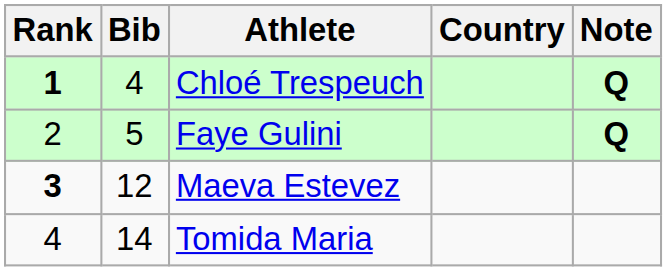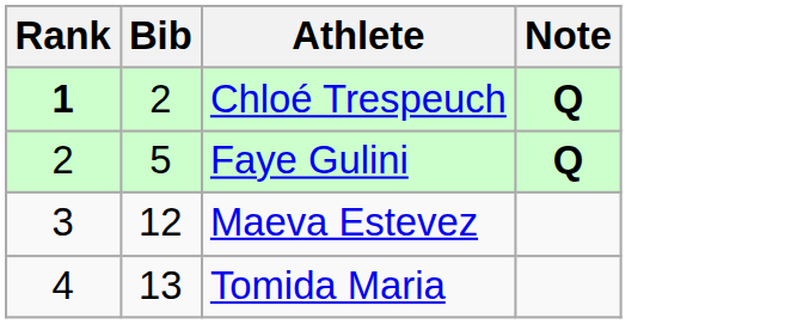 <table class="wikitable" style="text-align:center">
 <tr>
 <th>Rank</th>
 <th>Bib</th>
 <th>Athlete</th>
-<th>Country</th>
 <th>Note</th>
 </tr>
 <tr bgcolor=ccffcc>
 <td><strong>1</strong></td>
-<td>4</td>
+<td>2</td>
 <td align=left><a href='#'>Chloé Trespeuch</a></td>
-<td align=left></td>
 <td><strong>Q</strong></td>
 </tr>
 <tr bgcolor=ccffcc>
 <td>2</td>
 <td>5</td>
 <td align=left><a href='#'>Faye Gulini</a></td>
-<td align=left></td>
 <td><strong>Q</strong></td>
 </tr>
 <tr>
-<td><strong>3</strong></td>
+<td>3</td>
 <td>12</td>
 <td align=left><a href='#'>Maeva Estevez</a></td>
-<td align=left></td>
 <td></td>
 </tr>
 <tr>
 <td>4</td>
-<td>14</td>
+<td>13</td>
 <td align=left><a href='#'>Tomida Maria</a></td>
-<td align=left></td>
 <td></td>
 </tr>
 </table>
